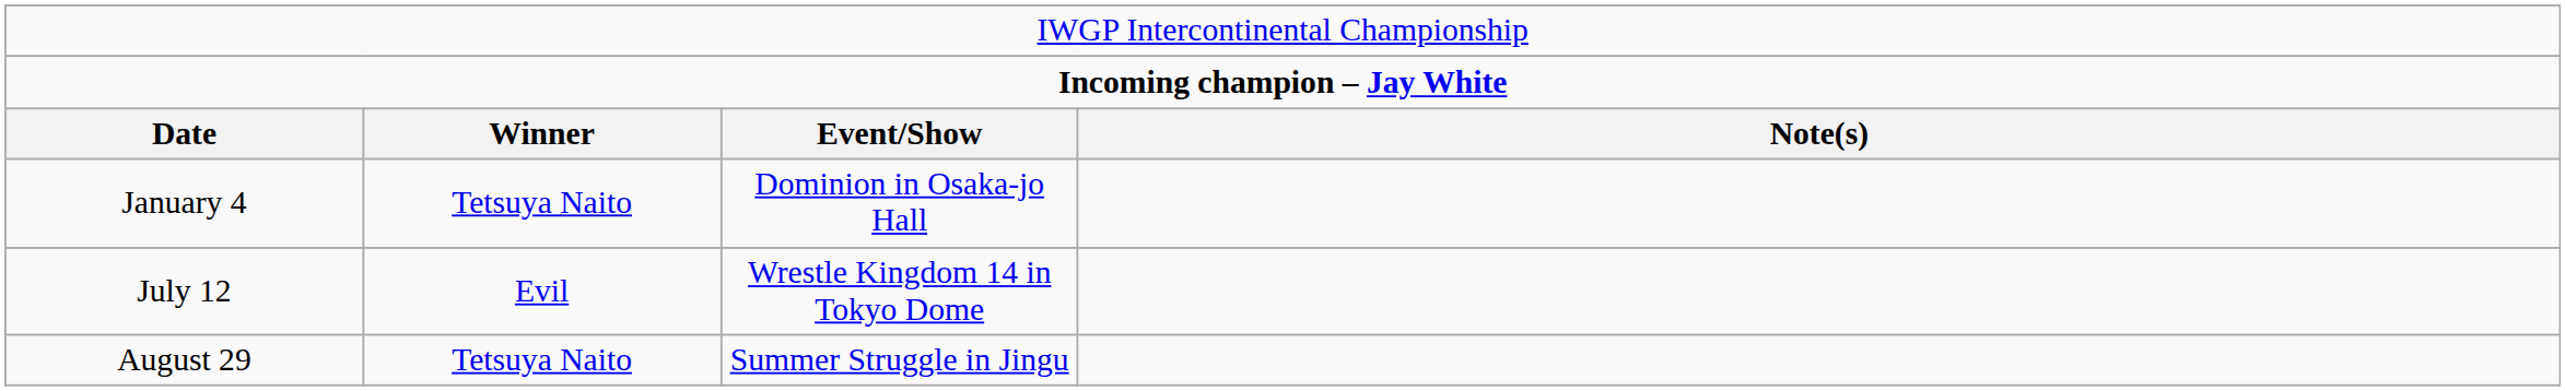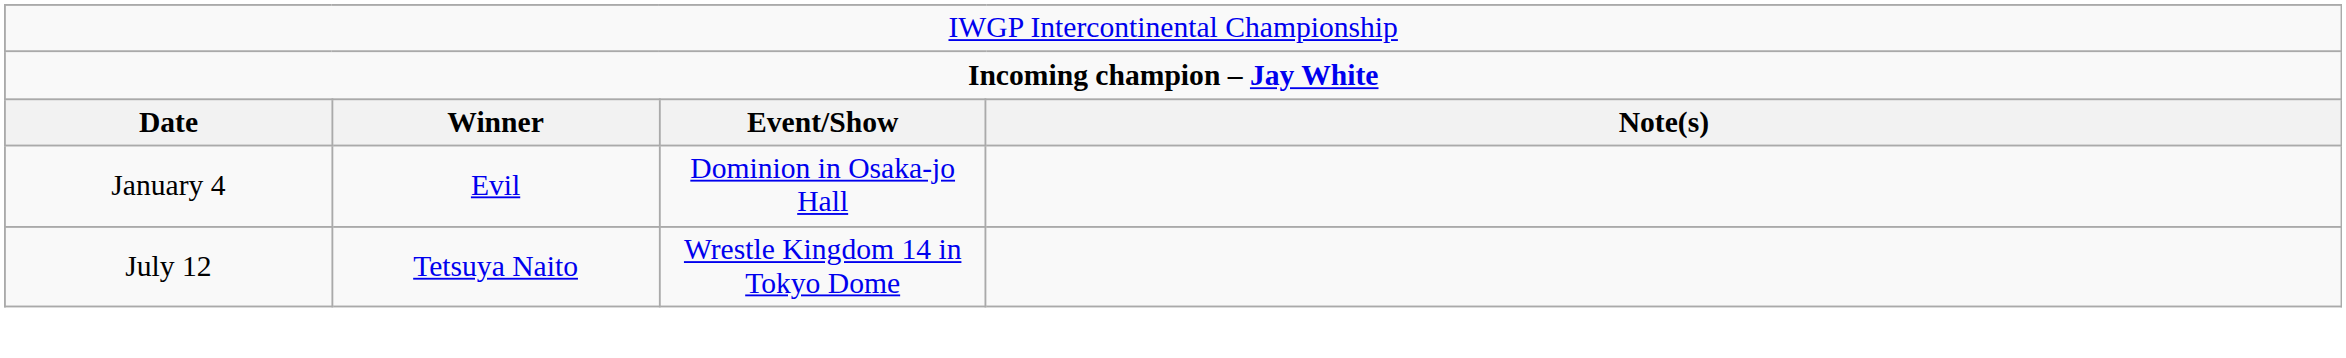 <table class="wikitable" style="text-align:center; width:100%;">
 <tr>
 <td colspan="4" style="text-align: center;"><a href='#'>IWGP Intercontinental Championship</a></td>
 </tr>
 <tr>
 <td colspan="4" style="text-align: center;"><strong>Incoming champion – <a href='#'>Jay White</a></strong></td>
 </tr>
 <tr>
 <th width=14%>Date</th>
 <th width=14%>Winner</th>
 <th width=14%>Event/Show</th>
 <th width=58%>Note(s)</th>
 </tr>
 <tr>
 <td>January 4</td>
-<td><a href='#'>Tetsuya Naito</a></td>
+<td><a href='#'>Evil</a></td>
 <td><a href='#'>Dominion in Osaka-jo Hall</a></td>
 <td></td>
 </tr>
 <tr>
 <td>July 12</td>
-<td><a href='#'>Evil</a></td>
+<td><a href='#'>Tetsuya Naito</a></td>
 <td><a href='#'>Wrestle Kingdom 14 in Tokyo Dome</a><br></td>
 <td></td>
 </tr>
-<tr>
-<td>August 29</td>
-<td><a href='#'>Tetsuya Naito</a></td>
-<td><a href='#'>Summer Struggle in Jingu</a></td>
-<td></td>
-</tr>
 </table>
